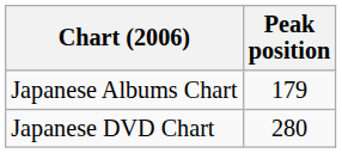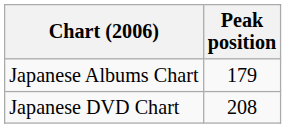 <table class="wikitable sortable">
 <tr>
 <th>Chart (2006)</th>
 <th>Peak<br>position</th>
 </tr>
 <tr>
 <td>Japanese Albums Chart</td>
 <td style="text-align:center;">179</td>
 </tr>
 <tr>
 <td>Japanese DVD Chart</td>
-<td style="text-align:center;">280</td>
+<td style="text-align:center;">208</td>
 </tr>
 </table>
